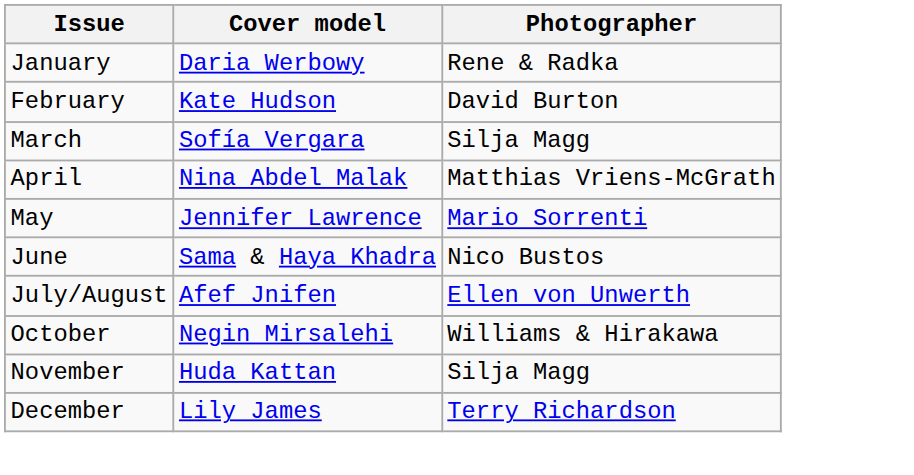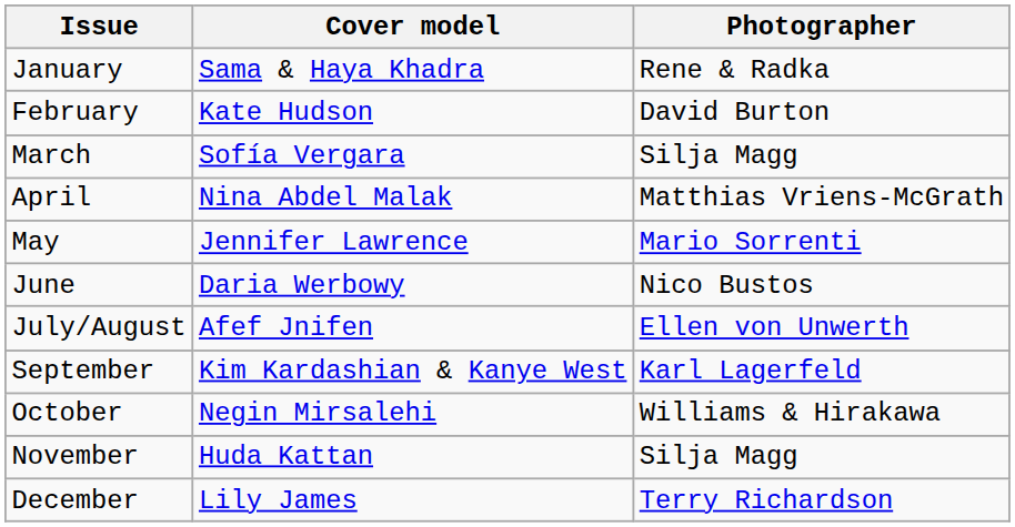 <table class="sortable wikitable">
 <tr>
 <th style="text-align:center;">Issue</th>
 <th style="text-align:center;">Cover model</th>
 <th style="text-align:center;">Photographer</th>
 </tr>
 <tr>
 <td>January</td>
-<td><a href='#'>Daria Werbowy</a></td>
+<td><a href='#'>Sama</a> & <a href='#'>Haya Khadra</a></td>
 <td>Rene & Radka</td>
 </tr>
 <tr>
 <td>February</td>
 <td><a href='#'>Kate Hudson</a></td>
 <td>David Burton</td>
 </tr>
 <tr>
 <td>March</td>
 <td><a href='#'>Sofía Vergara</a></td>
 <td>Silja Magg</td>
 </tr>
 <tr>
 <td>April</td>
 <td><a href='#'>Nina Abdel Malak</a></td>
 <td>Matthias Vriens-McGrath</td>
 </tr>
 <tr>
 <td>May</td>
 <td><a href='#'>Jennifer Lawrence</a></td>
 <td><a href='#'>Mario Sorrenti</a></td>
 </tr>
 <tr>
 <td>June</td>
-<td><a href='#'>Sama</a> & <a href='#'>Haya Khadra</a></td>
+<td><a href='#'>Daria Werbowy</a></td>
 <td>Nico Bustos</td>
 </tr>
 <tr>
 <td>July/August</td>
 <td><a href='#'>Afef Jnifen</a></td>
 <td><a href='#'>Ellen von Unwerth</a></td>
+</tr>
+<tr>
+<td>September</td>
+<td><a href='#'>Kim Kardashian</a> & <a href='#'>Kanye West</a></td>
+<td><a href='#'>Karl Lagerfeld</a></td>
 </tr>
 <tr>
 <td>October</td>
 <td><a href='#'>Negin Mirsalehi</a></td>
 <td>Williams & Hirakawa</td>
 </tr>
 <tr>
 <td>November</td>
 <td><a href='#'>Huda Kattan</a></td>
 <td>Silja Magg</td>
 </tr>
 <tr>
 <td>December</td>
 <td><a href='#'>Lily James</a></td>
 <td><a href='#'>Terry Richardson</a></td>
 </tr>
 </table>
